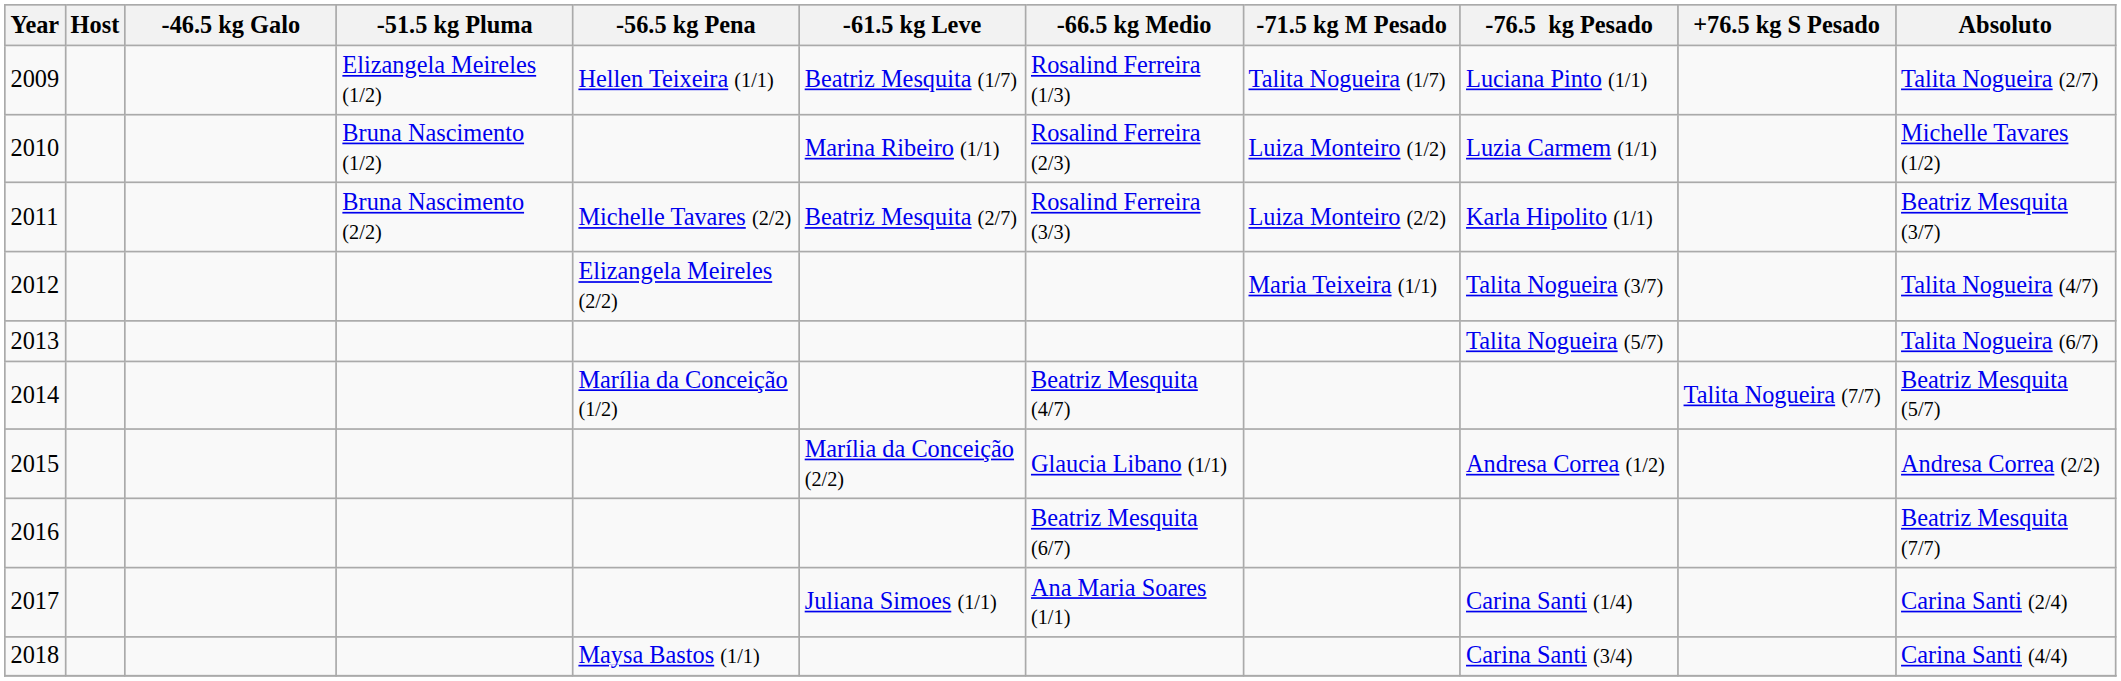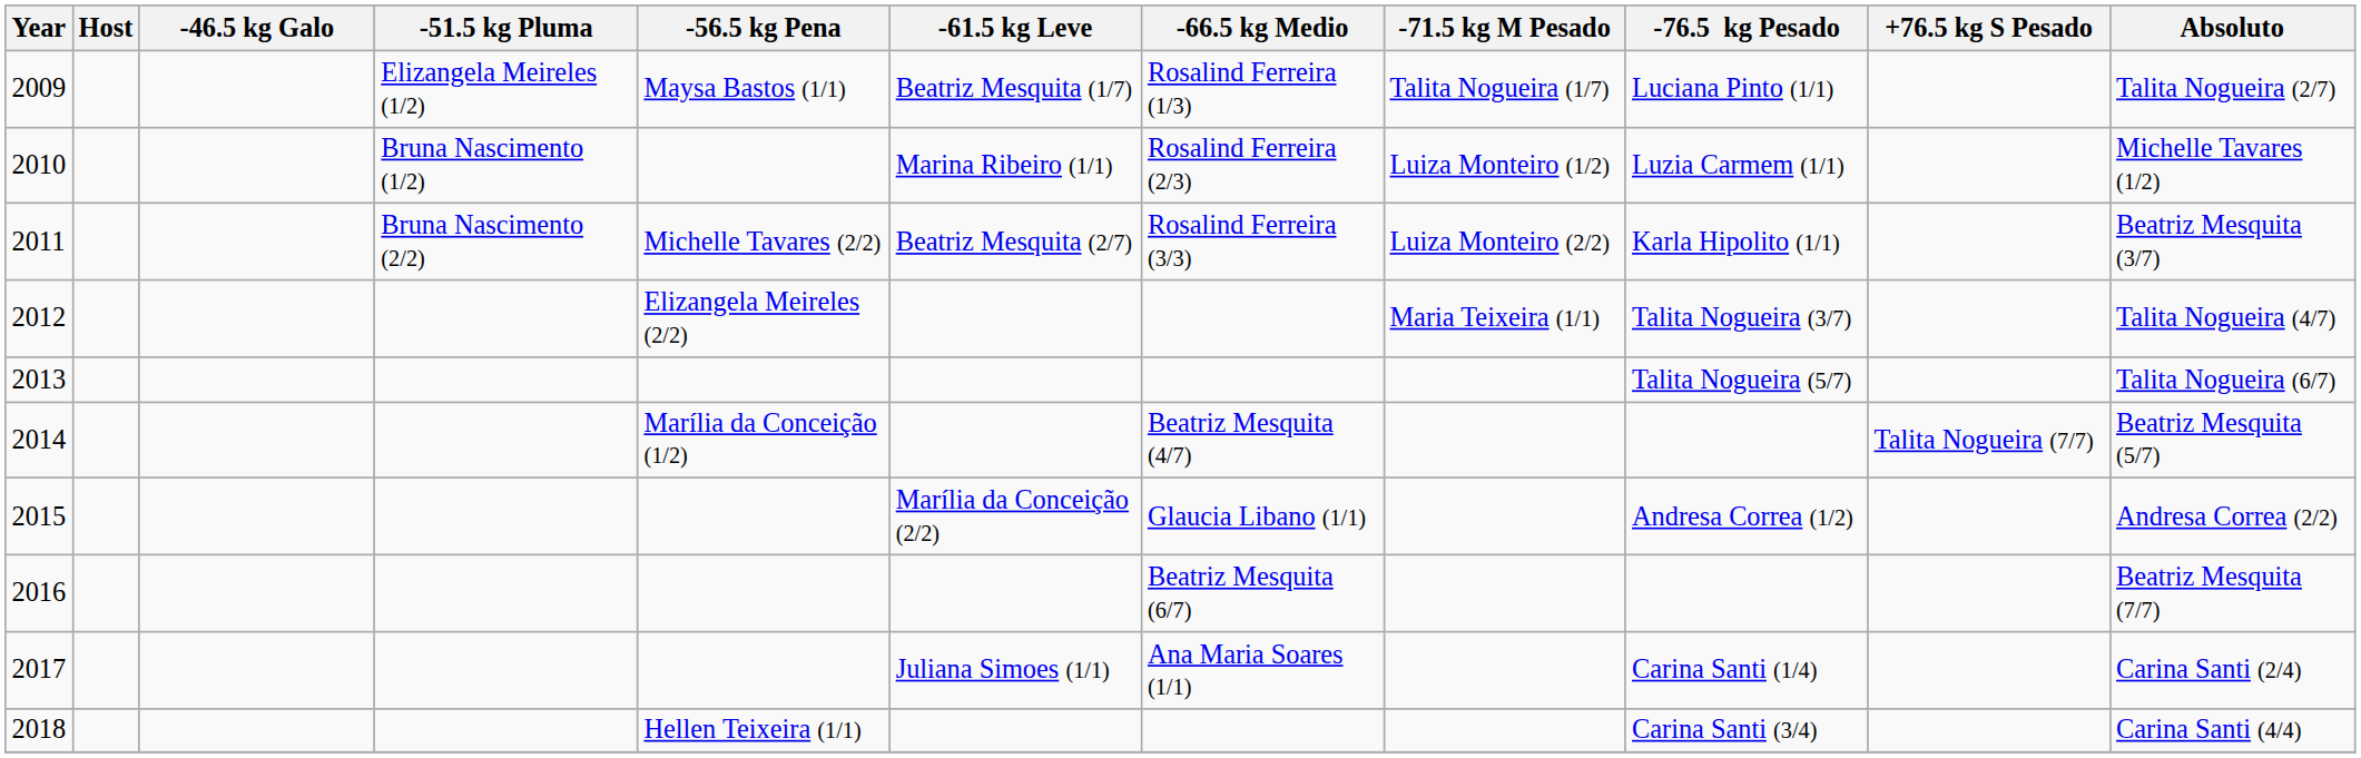 <table class="wikitable sortable" style="font-size: 90%">
 <tr>
 <th>Year</th>
 <th>Host</th>
 <th width=300>-46.5 kg Galo</th>
 <th width=300>-51.5 kg Pluma</th>
 <th width=300>-56.5 kg Pena</th>
 <th width=300>-61.5 kg Leve</th>
 <th width=300>-66.5 kg Medio</th>
 <th width=300>-71.5 kg M Pesado</th>
 <th width=300>-76.5  kg Pesado</th>
 <th width=300>+76.5 kg S Pesado</th>
 <th width=300>Absoluto</th>
 </tr>
 <tr>
 <td>2009</td>
 <td></td>
 <td></td>
 <td> <a href='#'>Elizangela Meireles</a> <small>(1/2)</small></td>
-<td> <a href='#'>Hellen Teixeira</a> <small>(1/1)</small></td>
+<td> <a href='#'>Maysa Bastos</a> <small>(1/1)</small></td>
 <td> <a href='#'>Beatriz Mesquita</a> <small>(1/7)</small></td>
 <td> <a href='#'>Rosalind Ferreira</a> <small>(1/3)</small></td>
 <td> <a href='#'>Talita Nogueira</a> <small>(1/7)</small></td>
 <td> <a href='#'>Luciana Pinto</a> <small>(1/1)</small></td>
 <td></td>
 <td> <a href='#'>Talita Nogueira</a> <small>(2/7)</small></td>
 </tr>
 <tr>
 <td>2010</td>
 <td></td>
 <td></td>
 <td> <a href='#'>Bruna Nascimento</a> <small>(1/2)</small></td>
 <td></td>
 <td> <a href='#'>Marina Ribeiro</a> <small>(1/1)</small></td>
 <td> <a href='#'>Rosalind Ferreira</a> <small>(2/3)</small></td>
 <td> <a href='#'>Luiza Monteiro</a> <small>(1/2)</small></td>
 <td> <a href='#'>Luzia Carmem</a> <small>(1/1)</small></td>
 <td></td>
 <td> <a href='#'>Michelle Tavares</a> <small>(1/2)</small></td>
 </tr>
 <tr>
 <td>2011</td>
 <td></td>
 <td></td>
 <td> <a href='#'>Bruna Nascimento</a> <small>(2/2)</small></td>
 <td> <a href='#'>Michelle Tavares</a> <small>(2/2)</small></td>
 <td> <a href='#'>Beatriz Mesquita</a> <small>(2/7)</small></td>
 <td> <a href='#'>Rosalind Ferreira</a> <small>(3/3)</small></td>
 <td> <a href='#'>Luiza Monteiro</a> <small>(2/2)</small></td>
 <td> <a href='#'>Karla Hipolito</a> <small>(1/1)</small></td>
 <td></td>
 <td> <a href='#'>Beatriz Mesquita</a> <small>(3/7)</small></td>
 </tr>
 <tr>
 <td>2012</td>
 <td></td>
 <td></td>
 <td></td>
 <td> <a href='#'>Elizangela Meireles </a> <small>(2/2)</small></td>
 <td></td>
 <td></td>
 <td> <a href='#'>Maria Teixeira</a> <small>(1/1)</small></td>
 <td> <a href='#'>Talita Nogueira</a> <small>(3/7)</small></td>
 <td></td>
 <td> <a href='#'>Talita Nogueira</a> <small>(4/7)</small></td>
 </tr>
 <tr>
 <td>2013</td>
 <td></td>
 <td></td>
 <td></td>
 <td></td>
 <td></td>
 <td></td>
 <td></td>
 <td> <a href='#'>Talita Nogueira</a> <small>(5/7)</small></td>
 <td></td>
 <td> <a href='#'>Talita Nogueira</a> <small>(6/7)</small></td>
 </tr>
 <tr>
 <td>2014</td>
 <td></td>
 <td></td>
 <td></td>
 <td> <a href='#'>Marília da Conceição</a> <small>(1/2)</small></td>
 <td></td>
 <td> <a href='#'>Beatriz Mesquita</a> <small>(4/7)</small></td>
 <td></td>
 <td></td>
 <td> <a href='#'>Talita Nogueira</a> <small>(7/7)</small></td>
 <td> <a href='#'>Beatriz Mesquita</a> <small>(5/7)</small></td>
 </tr>
 <tr>
 <td>2015</td>
 <td></td>
 <td></td>
 <td></td>
 <td></td>
 <td> <a href='#'>Marília da Conceição</a> <small>(2/2)</small></td>
 <td> <a href='#'>Glaucia Libano</a> <small>(1/1)</small></td>
 <td></td>
 <td> <a href='#'>Andresa Correa</a> <small>(1/2)</small></td>
 <td></td>
 <td> <a href='#'>Andresa Correa</a> <small>(2/2)</small></td>
 </tr>
 <tr>
 <td>2016</td>
 <td></td>
 <td></td>
 <td></td>
 <td></td>
 <td></td>
 <td> <a href='#'>Beatriz Mesquita</a> <small>(6/7)</small></td>
 <td></td>
 <td></td>
 <td></td>
 <td> <a href='#'>Beatriz Mesquita</a> <small>(7/7)</small></td>
 </tr>
 <tr>
 <td>2017</td>
 <td></td>
 <td></td>
 <td></td>
 <td></td>
 <td> <a href='#'>Juliana Simoes</a> <small>(1/1)</small></td>
 <td> <a href='#'>Ana Maria Soares</a> <small>(1/1)</small></td>
 <td></td>
 <td> <a href='#'>Carina Santi</a> <small>(1/4)</small></td>
 <td></td>
 <td> <a href='#'>Carina Santi</a> <small>(2/4)</small></td>
 </tr>
 <tr>
 <td>2018</td>
 <td></td>
 <td></td>
 <td></td>
-<td> <a href='#'>Maysa Bastos</a> <small>(1/1)</small></td>
+<td> <a href='#'>Hellen Teixeira</a> <small>(1/1)</small></td>
 <td></td>
 <td></td>
 <td></td>
 <td> <a href='#'>Carina Santi</a> <small>(3/4)</small></td>
 <td></td>
 <td> <a href='#'>Carina Santi</a> <small>(4/4)</small></td>
 </tr>
 <tr>
 </tr>
 </table>
